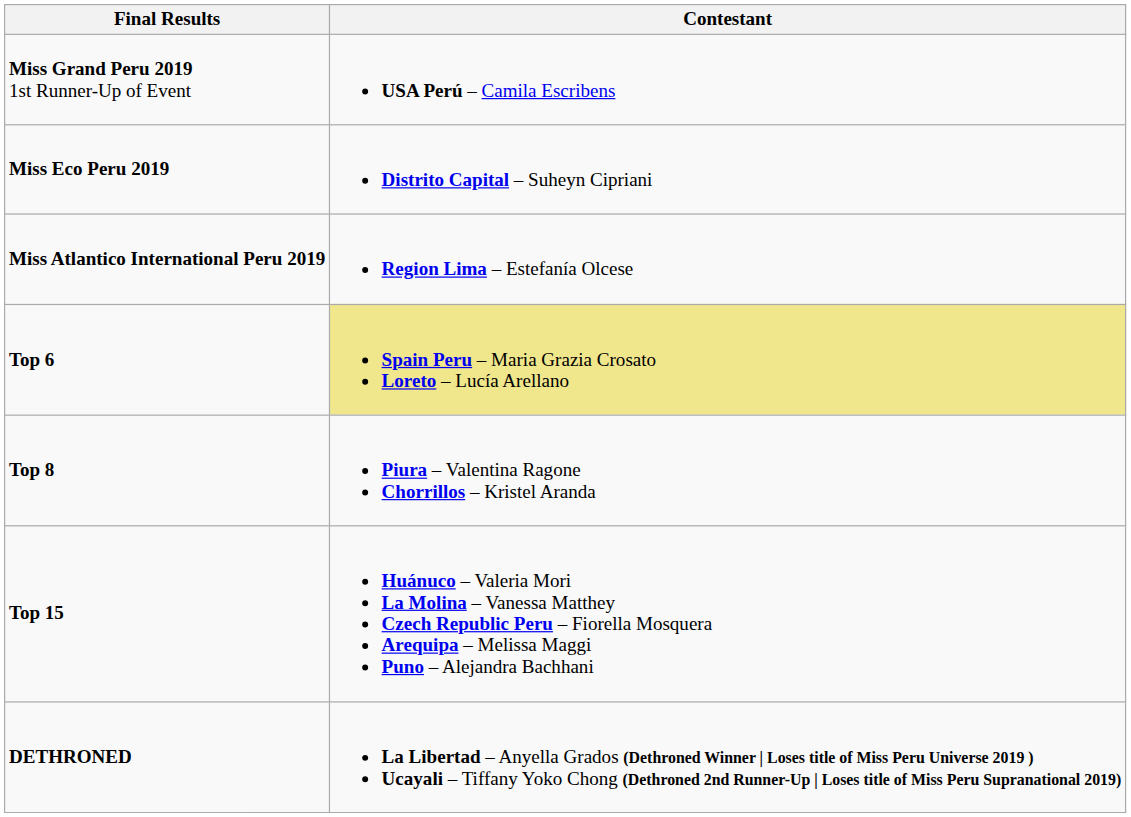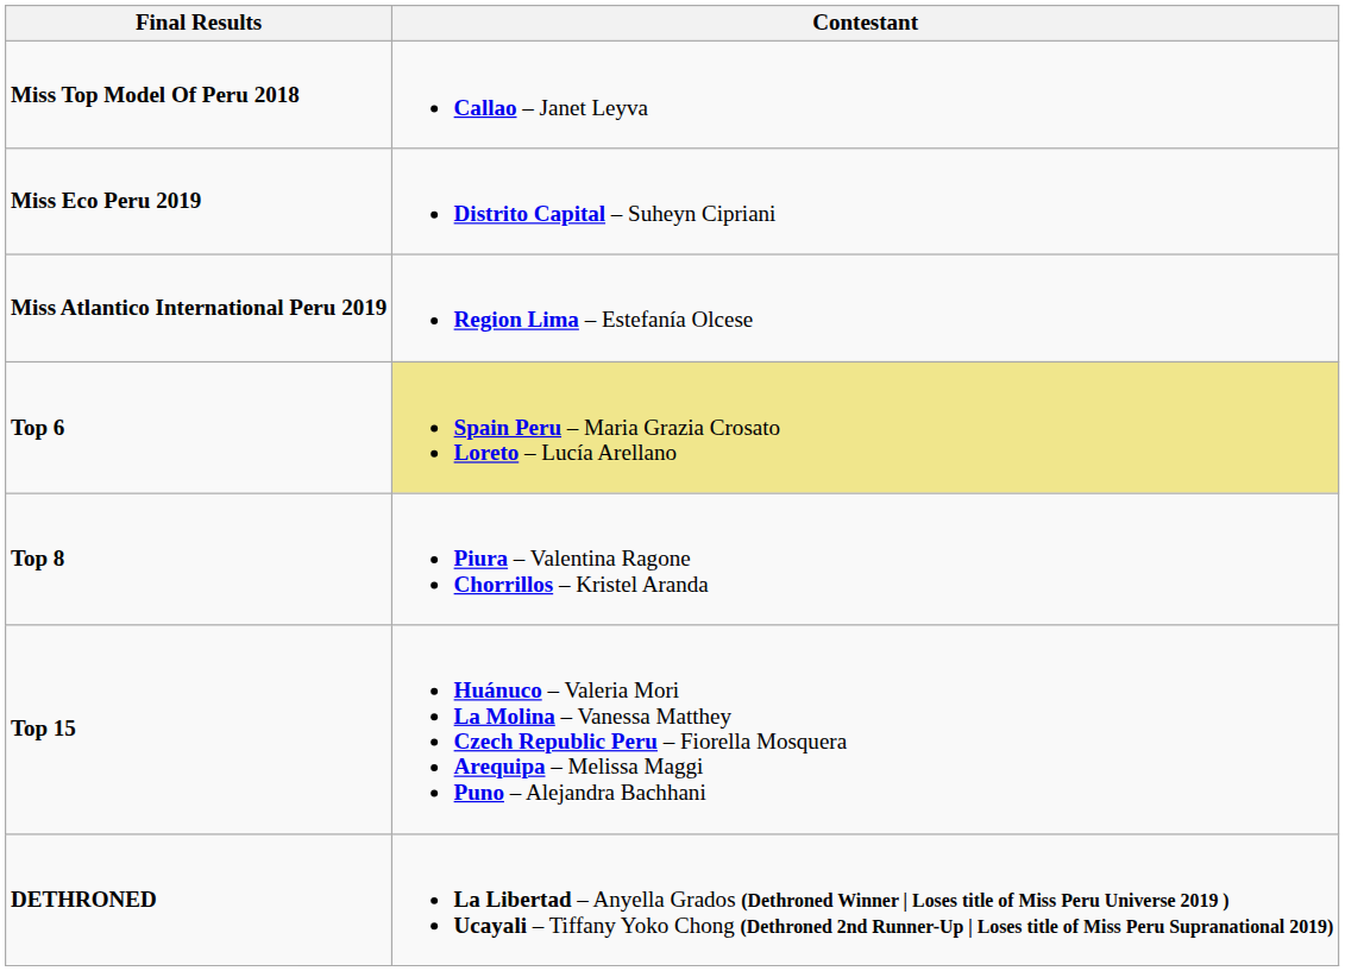 <table class="wikitable sortable">
 <tr>
 <th>Final Results</th>
 <th>Contestant</th>
 </tr>
 <tr>
-<td><strong>Miss Grand Peru 2019</strong><br>1st Runner-Up of Event</td>
-<td><br><ul><li><strong>USA Perú</strong> – <a href='#'>Camila Escribens</a></li></ul></td>
+<td><strong>Miss Top Model Of Peru 2018</strong></td>
+<td><br><ul><li> <strong><a href='#'>Callao</a></strong> – Janet Leyva</li></ul></td>
 </tr>
 <tr>
 <td><strong>Miss Eco Peru 2019</strong></td>
 <td><br><ul><li> <strong><a href='#'>Distrito Capital</a></strong> – Suheyn Cipriani</li></ul></td>
 </tr>
 <tr>
 <td><strong>Miss Atlantico International Peru 2019</strong></td>
 <td><br><ul><li> <strong><a href='#'>Region Lima</a></strong> – Estefanía Olcese</li></ul></td>
 </tr>
 <tr>
 <td><strong>Top 6</strong></td>
 <td style="background: khaki;"><br><ul><li> <strong><a href='#'>Spain Peru</a></strong> – Maria Grazia Crosato</li><li> <strong><a href='#'>Loreto</a></strong> – Lucía Arellano</li></ul></td>
 </tr>
 <tr>
 <td><strong>Top 8</strong></td>
 <td><br><ul><li> <strong><a href='#'>Piura</a></strong> – Valentina Ragone</li><li> <strong><a href='#'>Chorrillos</a></strong> – Kristel Aranda</li></ul></td>
 </tr>
 <tr>
 <td><strong>Top 15</strong></td>
 <td><br><ul><li> <strong><a href='#'>Huánuco</a></strong> – Valeria Mori</li><li> <strong><a href='#'>La Molina</a></strong> – Vanessa Matthey</li><li>  <strong><a href='#'>Czech Republic Peru</a></strong> – Fiorella Mosquera</li><li> <strong><a href='#'>Arequipa</a></strong> – Melissa Maggi</li><li> <strong><a href='#'>Puno</a></strong> – Alejandra Bachhani</li></ul></td>
 </tr>
 <tr>
 <td><strong>DETHRONED</strong></td>
 <td><br><ul><li><strong>La Libertad</strong> – Anyella Grados <strong><small>(Dethroned Winner | Loses title of Miss Peru Universe 2019 )</small></strong></li><li><strong>Ucayali</strong> – Tiffany Yoko Chong <strong><small>(Dethroned 2nd Runner-Up | Loses title of Miss Peru Supranational 2019)</small></strong></li></ul></td>
 </tr>
 </table>
